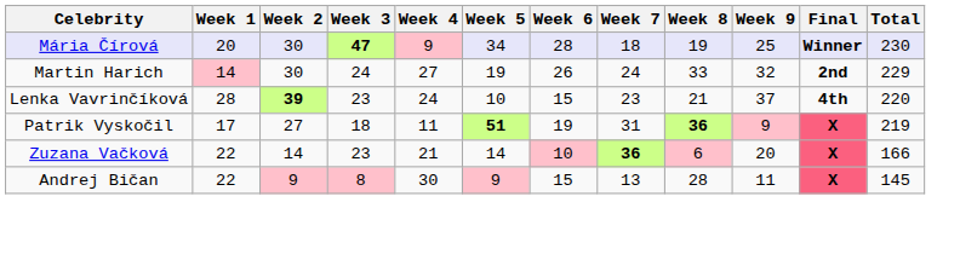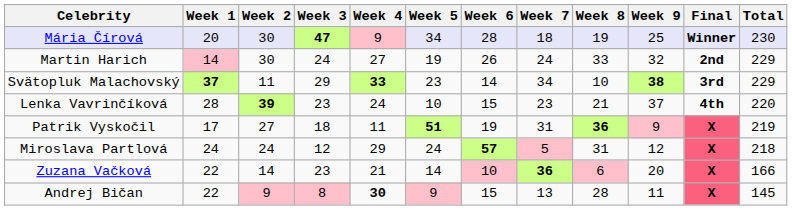 <table class="wikitable sortable" style="text-align:center">
 <tr>
 <th>Celebrity</th>
 <th>Week 1</th>
 <th>Week 2</th>
 <th>Week 3</th>
 <th>Week 4</th>
 <th>Week 5</th>
 <th>Week 6</th>
 <th>Week 7</th>
 <th>Week 8</th>
 <th>Week 9</th>
 <th>Final</th>
 <th>Total</th>
 </tr>
 <tr style="background:lavender">
 <td><a href='#'>Mária Čírová</a></td>
 <td>20</td>
 <td>30</td>
 <td style="background:#ccff88"><strong>47</strong></td>
 <td style="background:pink">9</td>
 <td>34</td>
 <td>28</td>
 <td>18</td>
 <td>19</td>
 <td>25</td>
 <td><strong>Winner</strong></td>
 <td>230</td>
 </tr>
 <tr>
 <td>Martin Harich</td>
 <td style="background:pink">14</td>
 <td>30</td>
 <td>24</td>
 <td>27</td>
 <td>19</td>
 <td>26</td>
 <td>24</td>
 <td>33</td>
 <td>32</td>
 <td><strong>2nd</strong></td>
 <td>229</td>
 </tr>
 <tr>
+<td>Svätopluk Malachovský</td>
+<td style="background:#ccff88"><strong>37</strong></td>
+<td>11</td>
+<td>29</td>
+<td style="background:#ccff88"><strong>33</strong></td>
+<td>23</td>
+<td>14</td>
+<td>34</td>
+<td>10</td>
+<td style="background:#ccff88"><strong>38</strong></td>
+<td><strong>3rd</strong></td>
+<td>229</td>
+</tr>
+<tr>
 <td>Lenka Vavrinčíková</td>
 <td>28</td>
 <td style="background:#ccff88"><strong>39</strong></td>
 <td>23</td>
 <td>24</td>
 <td>10</td>
 <td>15</td>
 <td>23</td>
 <td>21</td>
 <td>37</td>
 <td><strong>4th</strong></td>
 <td>220</td>
 </tr>
 <tr>
 <td>Patrik Vyskočil</td>
 <td>17</td>
 <td>27</td>
 <td>18</td>
 <td>11</td>
 <td style="background:#ccff88"><strong>51</strong></td>
 <td>19</td>
 <td>31</td>
 <td style="background:#ccff88"><strong>36</strong></td>
 <td style="background:pink">9</td>
 <td style="background:#FB607F;"><strong>X</strong></td>
 <td>219</td>
 </tr>
 <tr>
+<td>Miroslava Partlová</td>
+<td>24</td>
+<td>24</td>
+<td>12</td>
+<td>29</td>
+<td>24</td>
+<td style="background:#ccff88"><strong>57</strong></td>
+<td style="background:pink">5</td>
+<td>31</td>
+<td>12</td>
+<td style="background:#FB607F;"><strong>X</strong></td>
+<td>218</td>
+</tr>
+<tr>
 <td><a href='#'>Zuzana Vačková</a></td>
 <td>22</td>
 <td>14</td>
 <td>23</td>
 <td>21</td>
 <td>14</td>
 <td style="background:pink">10</td>
 <td style="background:#ccff88"><strong>36</strong></td>
 <td style="background:pink">6</td>
 <td>20</td>
 <td style="background:#FB607F;"><strong>X</strong></td>
 <td>166</td>
 </tr>
 <tr>
 <td>Andrej Bičan</td>
 <td>22</td>
 <td style="background:pink">9</td>
 <td style="background:pink">8</td>
-<td>30</td>
+<td><strong>30</strong></td>
 <td style="background:pink">9</td>
 <td>15</td>
 <td>13</td>
 <td>28</td>
 <td>11</td>
 <td style="background:#FB607F;"><strong>X</strong></td>
 <td>145</td>
 </tr>
 </table>
